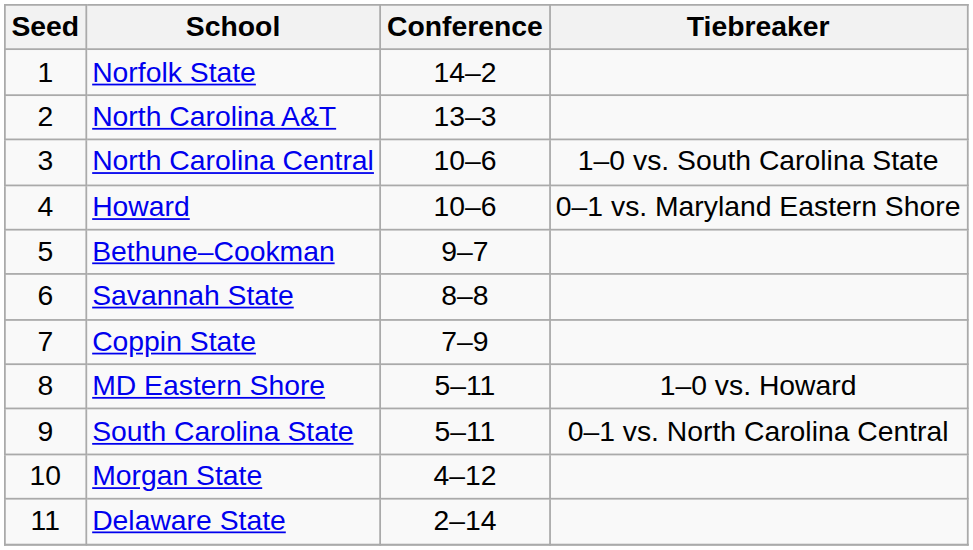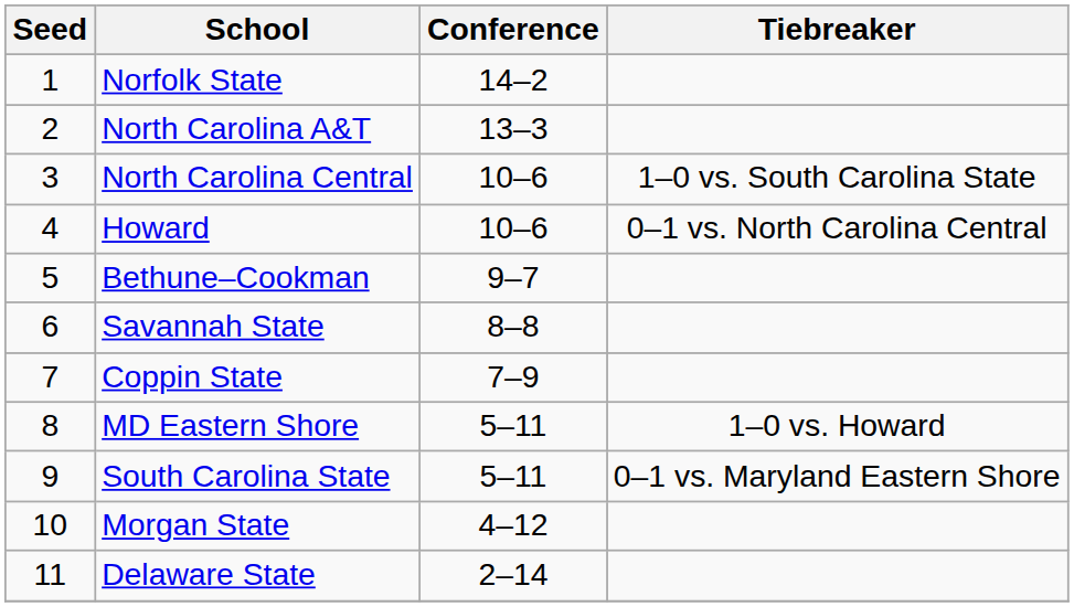 <table class="wikitable" style="text-align:center">
 <tr>
 <th>Seed</th>
 <th>School</th>
 <th>Conference</th>
 <th>Tiebreaker</th>
 </tr>
 <tr>
 <td>1</td>
 <td align=left><a href='#'>Norfolk State</a></td>
 <td>14–2</td>
 <td></td>
 </tr>
 <tr>
 <td>2</td>
 <td align=left><a href='#'>North Carolina A&T</a></td>
 <td>13–3</td>
 <td></td>
 </tr>
 <tr>
 <td>3</td>
 <td align=left><a href='#'>North Carolina Central</a></td>
 <td>10–6</td>
 <td>1–0 vs. South Carolina State</td>
 </tr>
 <tr>
 <td>4</td>
 <td align=left><a href='#'>Howard</a></td>
 <td>10–6</td>
-<td>0–1 vs. Maryland Eastern Shore</td>
+<td>0–1 vs. North Carolina Central</td>
 </tr>
 <tr>
 <td>5</td>
 <td align=left><a href='#'>Bethune–Cookman</a></td>
 <td>9–7</td>
 <td></td>
 </tr>
 <tr>
 <td>6</td>
 <td align=left><a href='#'>Savannah State</a></td>
 <td>8–8</td>
 <td></td>
 </tr>
 <tr>
 <td>7</td>
 <td align=left><a href='#'>Coppin State</a></td>
 <td>7–9</td>
 <td></td>
 </tr>
 <tr>
 <td>8</td>
 <td align=left><a href='#'>MD Eastern Shore</a></td>
 <td>5–11</td>
 <td>1–0 vs. Howard</td>
 </tr>
 <tr>
 <td>9</td>
 <td align=left><a href='#'>South Carolina State</a></td>
 <td>5–11</td>
-<td>0–1 vs. North Carolina Central</td>
+<td>0–1 vs. Maryland Eastern Shore</td>
 </tr>
 <tr>
 <td>10</td>
 <td align=left><a href='#'>Morgan State</a></td>
 <td>4–12</td>
 <td></td>
 </tr>
 <tr>
 <td>11</td>
 <td align=left><a href='#'>Delaware State</a></td>
 <td>2–14</td>
 <td></td>
 </tr>
 <tr>
 </tr>
 </table>
